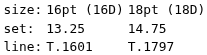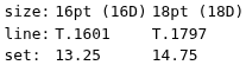 <table style="margin-left:40px;">
 <tr>
 <td>size:</td>
 <td>16pt (16D)</td>
 <td>18pt (18D)</td>
 </tr>
 <tr>
+<td>line:</td>
+<td>T.1601</td>
+<td>T.1797</td>
+</tr>
+<tr>
 <td>set:</td>
 <td>13.25</td>
 <td>14.75</td>
 </tr>
-<tr>
-<td>line:</td>
-<td>T.1601</td>
-<td>T.1797</td>
-</tr>
 </table>
